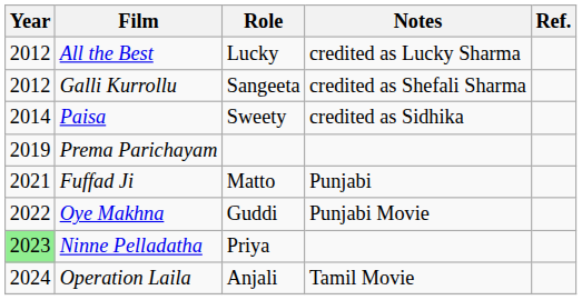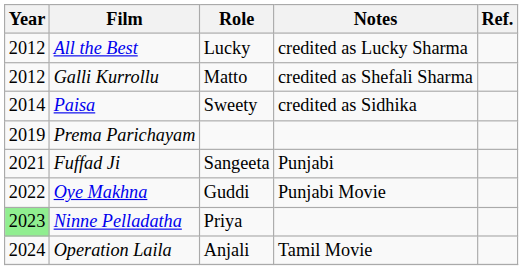 <table class="wikitable">
 <tr>
 <th>Year</th>
 <th>Film</th>
 <th>Role</th>
 <th>Notes</th>
 <th>Ref.</th>
 </tr>
 <tr>
 <td>2012</td>
 <td><em><a href='#'>All the Best</a></em></td>
 <td>Lucky</td>
 <td>credited as Lucky Sharma</td>
 <td></td>
 </tr>
 <tr>
 <td>2012</td>
 <td><em>Galli Kurrollu</em></td>
-<td>Sangeeta</td>
+<td>Matto</td>
 <td>credited as Shefali Sharma</td>
 <td></td>
 </tr>
 <tr>
 <td>2014</td>
 <td><em><a href='#'>Paisa</a></em></td>
 <td>Sweety</td>
 <td>credited as Sidhika</td>
 <td></td>
 </tr>
 <tr>
 <td>2019</td>
 <td><em>Prema Parichayam</em></td>
 <td></td>
 <td></td>
 <td></td>
 </tr>
 <tr>
 <td>2021</td>
 <td><em>Fuffad Ji</em></td>
-<td>Matto</td>
+<td>Sangeeta</td>
 <td>Punjabi</td>
 <td></td>
 </tr>
 <tr>
 <td>2022</td>
 <td><em><a href='#'>Oye Makhna</a></em></td>
 <td>Guddi</td>
 <td>Punjabi Movie</td>
 <td></td>
 </tr>
 <tr>
 <td style="background: lightgreen;">2023</td>
 <td><em><a href='#'>Ninne Pelladatha</a></em></td>
 <td>Priya</td>
 <td></td>
 <td></td>
 </tr>
 <tr>
 <td>2024</td>
 <td><em>Operation Laila</em></td>
 <td>Anjali</td>
 <td>Tamil Movie</td>
 <td></td>
 </tr>
 <tr>
 </tr>
 </table>
